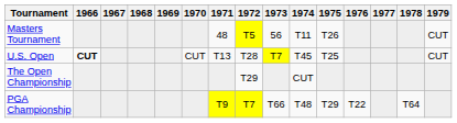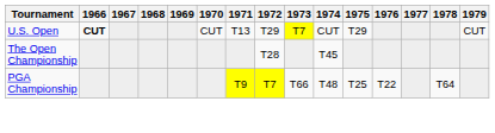 <table class="wikitable" style="font-size:95%;text-align:center;">
 <tr>
 <th>Tournament</th>
 <th>1966</th>
 <th>1967</th>
 <th>1968</th>
 <th>1969</th>
 <th>1970</th>
 <th>1971</th>
 <th>1972</th>
 <th>1973</th>
 <th>1974</th>
 <th>1975</th>
 <th>1976</th>
 <th>1977</th>
 <th>1978</th>
 <th>1979</th>
 </tr>
 <tr>
-<td align=left><a href='#'>Masters Tournament</a></td>
-<td style="background:#eeeeee;"></td>
-<td style="background:#eeeeee;"></td>
-<td style="background:#eeeeee;"></td>
-<td style="background:#eeeeee;"></td>
-<td style="background:#eeeeee;"></td>
-<td>48</td>
-<td style="background:yellow;">T5</td>
-<td>56</td>
-<td>T11</td>
-<td>T26</td>
-<td style="background:#eeeeee;"></td>
-<td style="background:#eeeeee;"></td>
-<td style="background:#eeeeee;"></td>
-<td>CUT</td>
-</tr>
-<tr>
 <td align=left><a href='#'>U.S. Open</a></td>
 <td><strong>CUT</strong></td>
 <td style="background:#eeeeee;"></td>
 <td style="background:#eeeeee;"></td>
 <td style="background:#eeeeee;"></td>
 <td>CUT</td>
 <td>T13</td>
-<td>T28</td>
+<td>T29</td>
 <td style="background:yellow;">T7</td>
-<td>T45</td>
-<td>T25</td>
+<td>CUT</td>
+<td>T29</td>
 <td style="background:#eeeeee;"></td>
 <td style="background:#eeeeee;"></td>
 <td style="background:#eeeeee;"></td>
 <td>CUT</td>
 </tr>
 <tr>
 <td align=left><a href='#'>The Open Championship</a></td>
 <td style="background:#eeeeee;"></td>
 <td style="background:#eeeeee;"></td>
 <td style="background:#eeeeee;"></td>
 <td style="background:#eeeeee;"></td>
 <td style="background:#eeeeee;"></td>
 <td style="background:#eeeeee;"></td>
-<td>T29</td>
+<td>T28</td>
 <td style="background:#eeeeee;"></td>
-<td>CUT</td>
+<td>T45</td>
 <td style="background:#eeeeee;"></td>
 <td style="background:#eeeeee;"></td>
 <td style="background:#eeeeee;"></td>
 <td style="background:#eeeeee;"></td>
 <td style="background:#eeeeee;"></td>
 </tr>
 <tr>
 <td align=left><a href='#'>PGA Championship</a></td>
 <td style="background:#eeeeee;"></td>
 <td style="background:#eeeeee;"></td>
 <td style="background:#eeeeee;"></td>
 <td style="background:#eeeeee;"></td>
 <td style="background:#eeeeee;"></td>
 <td style="background:yellow;">T9</td>
 <td style="background:yellow;">T7</td>
 <td>T66</td>
 <td>T48</td>
-<td>T29</td>
+<td>T25</td>
 <td>T22</td>
 <td style="background:#eeeeee;"></td>
 <td>T64</td>
 <td style="background:#eeeeee;"></td>
 </tr>
 </table>
